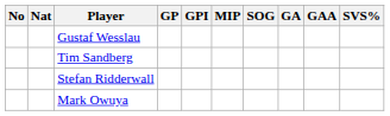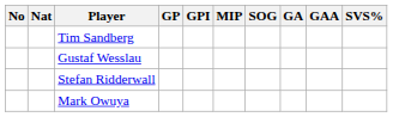 <table class="wikitable sortable">
 <tr>
 <th>No</th>
 <th>Nat</th>
 <th>Player</th>
 <th>GP</th>
 <th>GPI</th>
 <th>MIP</th>
 <th>SOG</th>
 <th>GA</th>
 <th>GAA</th>
 <th>SVS%</th>
 </tr>
 <tr bgcolor="#ffffff">
 <td></td>
 <td></td>
-<td><a href='#'>Gustaf Wesslau</a></td>
+<td><a href='#'>Tim Sandberg</a></td>
 <td></td>
 <td></td>
 <td></td>
 <td></td>
 <td></td>
 <td></td>
 <td></td>
 </tr>
 <tr bgcolor="#ffffff">
 <td></td>
 <td></td>
-<td><a href='#'>Tim Sandberg</a></td>
+<td><a href='#'>Gustaf Wesslau</a></td>
 <td></td>
 <td></td>
 <td></td>
 <td></td>
 <td></td>
 <td></td>
 <td></td>
 </tr>
 <tr bgcolor="#ffffff">
 <td></td>
 <td></td>
 <td><a href='#'>Stefan Ridderwall</a></td>
 <td></td>
 <td></td>
 <td></td>
 <td></td>
 <td></td>
 <td></td>
 <td></td>
 </tr>
 <tr bgcolor="#ffffff">
 <td></td>
 <td></td>
 <td><a href='#'>Mark Owuya</a></td>
 <td></td>
 <td></td>
 <td></td>
 <td></td>
 <td></td>
 <td></td>
 <td></td>
 </tr>
 </table>
